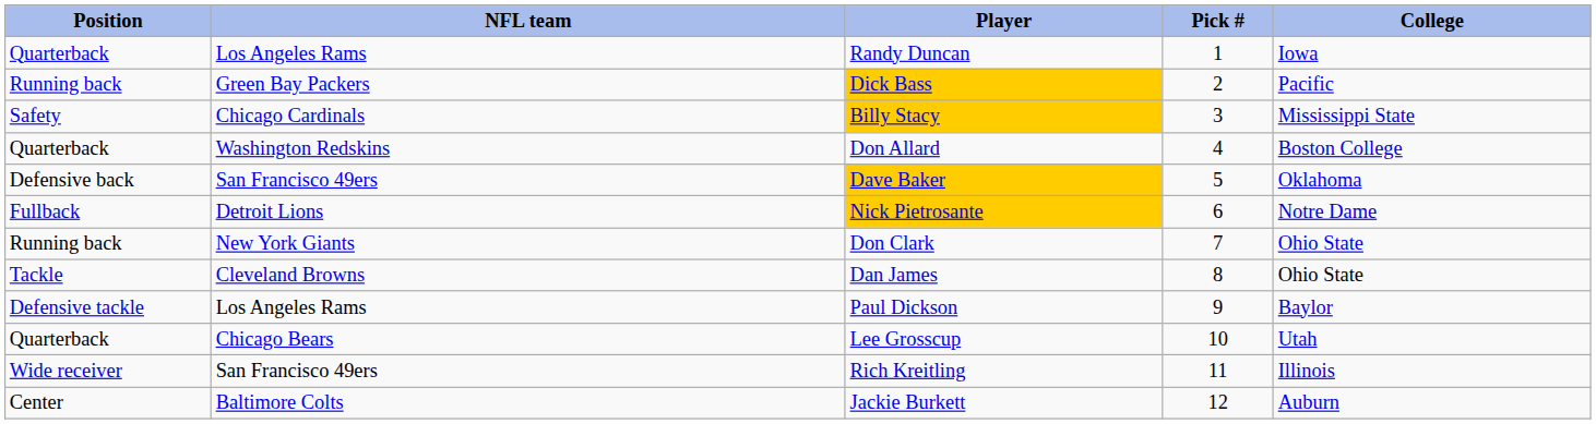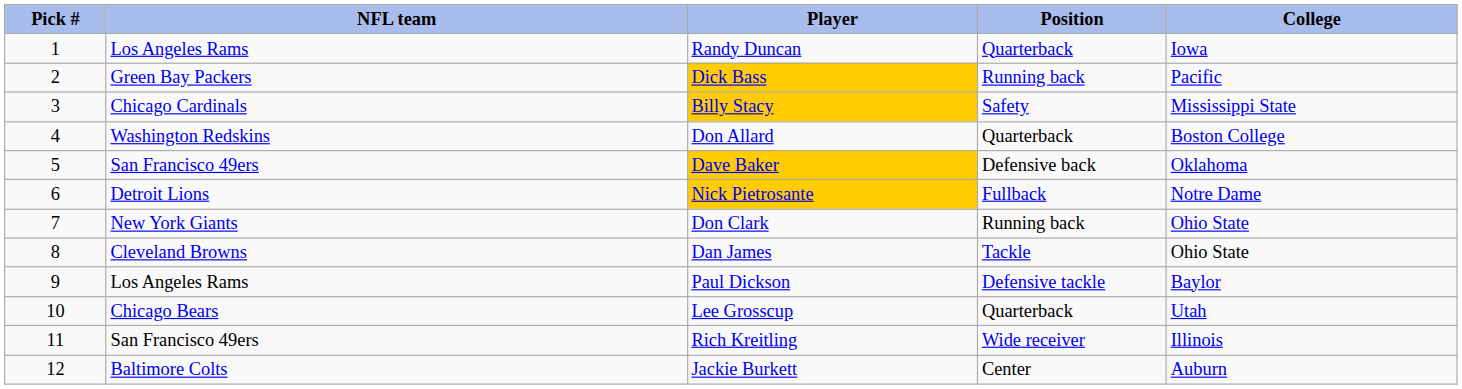 <table class="wikitable sortable sortable" style="width: 100%">
 <tr>
-<th width=13% style="background:#A8BDEC;">Position</th>
+<th style="background:#A8BDEC;" width=7%>Pick #</th>
 <th width=40% style="background:#A8BDEC;">NFL team</th>
 <th width=20% style="background:#A8BDEC;">Player</th>
-<th style="background:#A8BDEC;" width=7%>Pick #</th>
+<th width=13% style="background:#A8BDEC;">Position</th>
 <th style="background:#A8BDEC;">College</th>
 </tr>
 <tr>
-<td><a href='#'>Quarterback</a></td>
+<td align=center>1</td>
 <td><a href='#'>Los Angeles Rams</a></td>
 <td><a href='#'>Randy Duncan</a></td>
-<td align=center>1</td>
+<td><a href='#'>Quarterback</a></td>
 <td><a href='#'>Iowa</a></td>
 </tr>
 <tr>
-<td><a href='#'>Running back</a></td>
+<td align=center>2</td>
 <td><a href='#'>Green Bay Packers</a></td>
 <td bgcolor="#FFCC00"><a href='#'>Dick Bass</a></td>
-<td align=center>2</td>
+<td><a href='#'>Running back</a></td>
 <td><a href='#'>Pacific</a></td>
 </tr>
 <tr>
-<td><a href='#'>Safety</a></td>
+<td align=center>3</td>
 <td><a href='#'>Chicago Cardinals</a></td>
 <td bgcolor="#FFCC00"><a href='#'>Billy Stacy</a></td>
-<td align=center>3</td>
+<td><a href='#'>Safety</a></td>
 <td><a href='#'>Mississippi State</a></td>
 </tr>
 <tr>
-<td>Quarterback</td>
+<td align=center>4</td>
 <td><a href='#'>Washington Redskins</a></td>
 <td><a href='#'>Don Allard</a></td>
-<td align=center>4</td>
+<td>Quarterback</td>
 <td><a href='#'>Boston College</a></td>
 </tr>
 <tr>
-<td>Defensive back</td>
+<td align=center>5</td>
 <td><a href='#'>San Francisco 49ers</a></td>
 <td bgcolor="#FFCC00"><a href='#'>Dave Baker</a></td>
-<td align=center>5</td>
+<td>Defensive back</td>
 <td><a href='#'>Oklahoma</a></td>
 </tr>
 <tr>
-<td><a href='#'>Fullback</a></td>
+<td align=center>6</td>
 <td><a href='#'>Detroit Lions</a></td>
 <td bgcolor="#FFCC00"><a href='#'>Nick Pietrosante</a></td>
-<td align=center>6</td>
+<td><a href='#'>Fullback</a></td>
 <td><a href='#'>Notre Dame</a></td>
 </tr>
 <tr>
-<td>Running back</td>
+<td align=center>7</td>
 <td><a href='#'>New York Giants</a></td>
 <td><a href='#'>Don Clark</a></td>
-<td align=center>7</td>
+<td>Running back</td>
 <td><a href='#'>Ohio State</a></td>
 </tr>
 <tr>
-<td><a href='#'>Tackle</a></td>
+<td align=center>8</td>
 <td><a href='#'>Cleveland Browns</a></td>
 <td><a href='#'>Dan James</a></td>
-<td align=center>8</td>
+<td><a href='#'>Tackle</a></td>
 <td>Ohio State</td>
 </tr>
 <tr>
-<td><a href='#'>Defensive tackle</a></td>
+<td align=center>9</td>
 <td>Los Angeles Rams</td>
 <td><a href='#'>Paul Dickson</a></td>
-<td align=center>9</td>
+<td><a href='#'>Defensive tackle</a></td>
 <td><a href='#'>Baylor</a></td>
 </tr>
 <tr>
-<td>Quarterback</td>
+<td align=center>10</td>
 <td><a href='#'>Chicago Bears</a></td>
 <td><a href='#'>Lee Grosscup</a></td>
-<td align=center>10</td>
+<td>Quarterback</td>
 <td><a href='#'>Utah</a></td>
 </tr>
 <tr>
-<td><a href='#'>Wide receiver</a></td>
+<td align=center>11</td>
 <td>San Francisco 49ers</td>
 <td><a href='#'>Rich Kreitling</a></td>
-<td align=center>11</td>
+<td><a href='#'>Wide receiver</a></td>
 <td><a href='#'>Illinois</a></td>
 </tr>
 <tr>
-<td>Center</td>
+<td align=center>12</td>
 <td><a href='#'>Baltimore Colts</a></td>
 <td><a href='#'>Jackie Burkett</a></td>
-<td align=center>12</td>
+<td>Center</td>
 <td><a href='#'>Auburn</a></td>
 </tr>
 </table>
